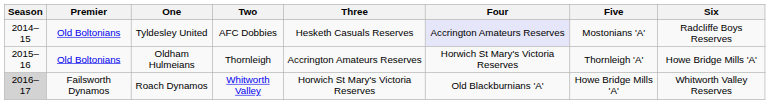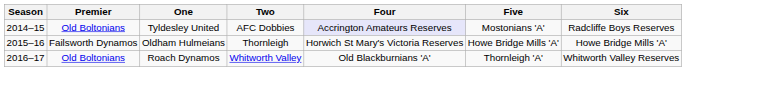 <table class="wikitable" style="text-align: center">
 <tr>
 <th>Season</th>
 <th>Premier</th>
 <th>One</th>
 <th>Two</th>
-<th>Three</th>
 <th>Four</th>
 <th>Five</th>
 <th>Six</th>
 </tr>
 <tr>
 <td>2014–15</td>
 <td><a href='#'>Old Boltonians</a></td>
 <td>Tyldesley United</td>
 <td>AFC Dobbies</td>
-<td>Hesketh Casuals Reserves</td>
 <td style="background: lavender;">Accrington Amateurs Reserves</td>
 <td>Mostonians 'A'</td>
 <td>Radcliffe Boys Reserves</td>
 </tr>
 <tr>
 <td>2015–16</td>
-<td><a href='#'>Old Boltonians</a></td>
+<td>Failsworth Dynamos</td>
 <td>Oldham Hulmeians</td>
 <td>Thornleigh</td>
-<td>Accrington Amateurs Reserves</td>
 <td>Horwich St Mary's Victoria Reserves</td>
-<td>Thornleigh 'A'</td>
+<td>Howe Bridge Mills 'A'</td>
 <td>Howe Bridge Mills 'A'</td>
 </tr>
 <tr>
-<td style="background: lightgrey;">2016–17</td>
-<td>Failsworth Dynamos</td>
+<td>2016–17</td>
+<td><a href='#'>Old Boltonians</a></td>
 <td>Roach Dynamos</td>
 <td><a href='#'>Whitworth Valley</a></td>
-<td>Horwich St Mary's Victoria Reserves</td>
 <td>Old Blackburnians 'A'</td>
-<td>Howe Bridge Mills 'A'</td>
+<td>Thornleigh 'A'</td>
 <td>Whitworth Valley Reserves</td>
 </tr>
 </table>
